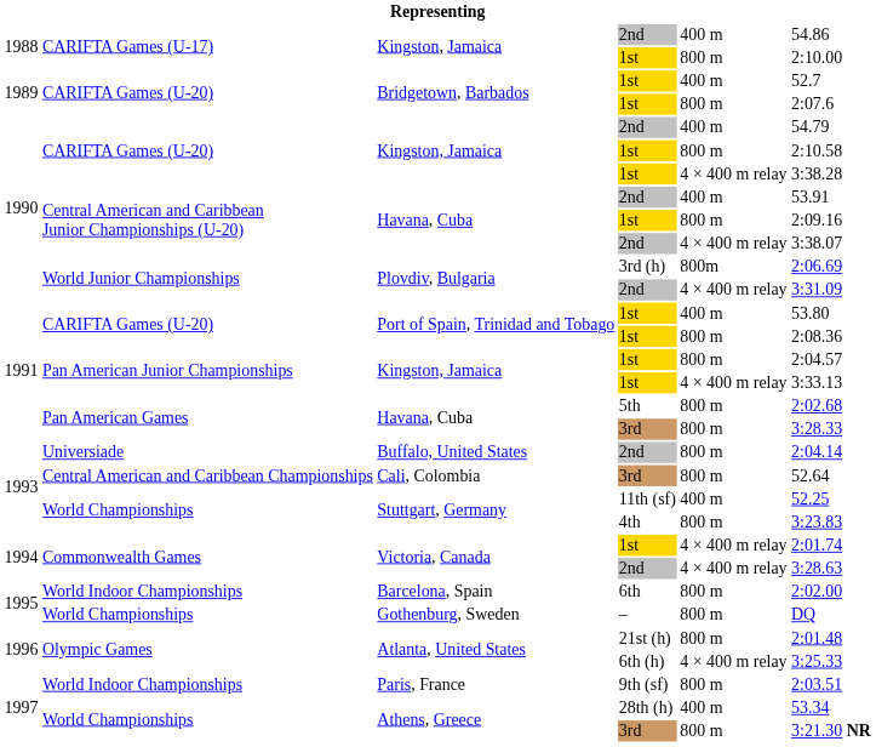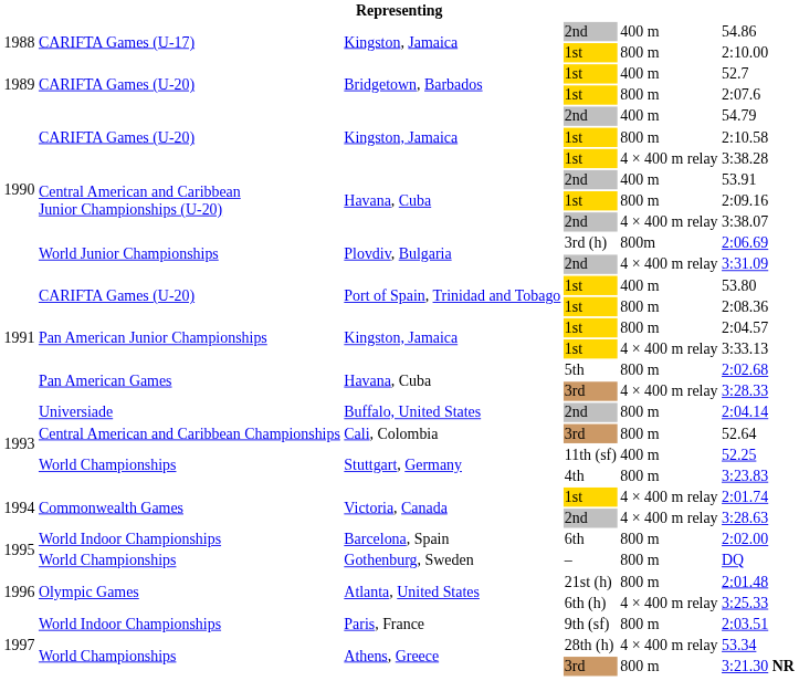 <table>
 <tr>
 <th colspan="6">Representing </th>
 </tr>
 <tr>
 <td rowspan = "2">1988</td>
 <td rowspan = "2"><a href='#'>CARIFTA Games (U-17)</a></td>
 <td rowspan = "2"><a href='#'>Kingston</a>, <a href='#'>Jamaica</a></td>
 <td bgcolor=silver>2nd</td>
 <td>400 m</td>
 <td>54.86</td>
 </tr>
 <tr>
 <td bgcolor=gold>1st</td>
 <td>800 m</td>
 <td>2:10.00</td>
 </tr>
 <tr>
 <td rowspan = "2">1989</td>
 <td rowspan = "2"><a href='#'>CARIFTA Games (U-20)</a></td>
 <td rowspan = "2"><a href='#'>Bridgetown</a>, <a href='#'>Barbados</a></td>
 <td bgcolor=gold>1st</td>
 <td>400 m</td>
 <td>52.7</td>
 </tr>
 <tr>
 <td bgcolor=gold>1st</td>
 <td>800 m</td>
 <td>2:07.6</td>
 </tr>
 <tr>
 <td rowspan = "8">1990</td>
 <td rowspan = "3"><a href='#'>CARIFTA Games (U-20)</a></td>
 <td rowspan = "3"><a href='#'>Kingston, Jamaica</a></td>
 <td bgcolor=silver>2nd</td>
 <td>400 m</td>
 <td>54.79</td>
 </tr>
 <tr>
 <td bgcolor=gold>1st</td>
 <td>800 m</td>
 <td>2:10.58</td>
 </tr>
 <tr>
 <td bgcolor=gold>1st</td>
 <td>4 × 400 m relay</td>
 <td>3:38.28</td>
 </tr>
 <tr>
 <td rowspan = "3"><a href='#'>Central American and Caribbean<br>Junior Championships (U-20)</a></td>
 <td rowspan = "3"><a href='#'>Havana</a>, <a href='#'>Cuba</a></td>
 <td bgcolor=silver>2nd</td>
 <td>400 m</td>
 <td>53.91</td>
 </tr>
 <tr>
 <td bgcolor=gold>1st</td>
 <td>800 m</td>
 <td>2:09.16</td>
 </tr>
 <tr>
 <td bgcolor=silver>2nd</td>
 <td>4 × 400 m relay</td>
 <td>3:38.07</td>
 </tr>
 <tr>
 <td rowspan=2><a href='#'>World Junior Championships</a></td>
 <td rowspan=2><a href='#'>Plovdiv</a>, <a href='#'>Bulgaria</a></td>
 <td>3rd (h)</td>
 <td>800m</td>
 <td><a href='#'>2:06.69</a></td>
 </tr>
 <tr>
 <td bgcolor=silver>2nd</td>
 <td>4 × 400 m relay</td>
 <td><a href='#'>3:31.09</a></td>
 </tr>
 <tr>
 <td rowspan = "6">1991</td>
 <td rowspan = "2"><a href='#'>CARIFTA Games (U-20)</a></td>
 <td rowspan = "2"><a href='#'>Port of Spain</a>, <a href='#'>Trinidad and Tobago</a></td>
 <td bgcolor=gold>1st</td>
 <td>400 m</td>
 <td>53.80</td>
 </tr>
 <tr>
 <td bgcolor=gold>1st</td>
 <td>800 m</td>
 <td>2:08.36</td>
 </tr>
 <tr>
 <td rowspan = "2"><a href='#'>Pan American Junior Championships</a></td>
 <td rowspan = "2"><a href='#'>Kingston, Jamaica</a></td>
 <td bgcolor=gold>1st</td>
 <td>800 m</td>
 <td>2:04.57</td>
 </tr>
 <tr>
 <td bgcolor=gold>1st</td>
 <td>4 × 400 m relay</td>
 <td>3:33.13</td>
 </tr>
 <tr>
 <td rowspan = "2"><a href='#'>Pan American Games</a></td>
 <td rowspan = "2"><a href='#'>Havana</a>, Cuba</td>
 <td>5th</td>
 <td>800 m</td>
 <td><a href='#'>2:02.68</a></td>
 </tr>
 <tr>
 <td bgcolor=cc9966>3rd</td>
-<td>800 m</td>
+<td>4 × 400 m relay</td>
 <td><a href='#'>3:28.33</a></td>
 </tr>
 <tr>
 <td rowspan = "4">1993</td>
 <td><a href='#'>Universiade</a></td>
 <td><a href='#'>Buffalo, United States</a></td>
 <td bgcolor=silver>2nd</td>
 <td>800 m</td>
 <td><a href='#'>2:04.14</a></td>
 </tr>
 <tr>
 <td><a href='#'>Central American and Caribbean Championships</a></td>
 <td><a href='#'>Cali</a>, Colombia</td>
 <td bgcolor=cc9966>3rd</td>
 <td>800 m</td>
 <td>52.64</td>
 </tr>
 <tr>
 <td rowspan = "2"><a href='#'>World Championships</a></td>
 <td rowspan = "2"><a href='#'>Stuttgart</a>, <a href='#'>Germany</a></td>
 <td>11th (sf)</td>
 <td>400 m</td>
 <td><a href='#'>52.25</a></td>
 </tr>
 <tr>
 <td>4th</td>
 <td>800 m</td>
 <td><a href='#'>3:23.83</a></td>
 </tr>
 <tr>
 <td rowspan = "2">1994</td>
 <td rowspan = "2"><a href='#'>Commonwealth Games</a></td>
 <td rowspan = "2"><a href='#'>Victoria</a>, <a href='#'>Canada</a></td>
 <td bgcolor=gold>1st</td>
 <td>4 × 400 m relay</td>
 <td><a href='#'>2:01.74</a></td>
 </tr>
 <tr>
 <td bgcolor=silver>2nd</td>
 <td>4 × 400 m relay</td>
 <td><a href='#'>3:28.63</a></td>
 </tr>
 <tr>
 <td rowspan=2>1995</td>
 <td><a href='#'>World Indoor Championships</a></td>
 <td><a href='#'>Barcelona</a>, Spain</td>
 <td>6th</td>
 <td>800 m</td>
 <td><a href='#'>2:02.00</a></td>
 </tr>
 <tr>
 <td><a href='#'>World Championships</a></td>
 <td><a href='#'>Gothenburg</a>, Sweden</td>
 <td>–</td>
 <td>800 m</td>
 <td><a href='#'>DQ</a></td>
 </tr>
 <tr>
 <td rowspan = "2">1996</td>
 <td rowspan = "2"><a href='#'>Olympic Games</a></td>
 <td rowspan = "2"><a href='#'>Atlanta</a>, <a href='#'>United States</a></td>
 <td>21st (h)</td>
 <td>800 m</td>
 <td><a href='#'>2:01.48</a></td>
 </tr>
 <tr>
 <td>6th (h)</td>
 <td>4 × 400 m relay</td>
 <td><a href='#'>3:25.33</a></td>
 </tr>
 <tr>
 <td rowspan = "3">1997</td>
 <td><a href='#'>World Indoor Championships</a></td>
 <td><a href='#'>Paris</a>, France</td>
 <td>9th (sf)</td>
 <td>800 m</td>
 <td><a href='#'>2:03.51</a></td>
 </tr>
 <tr>
 <td rowspan = "2"><a href='#'>World Championships</a></td>
 <td rowspan = "2"><a href='#'>Athens</a>, <a href='#'>Greece</a></td>
 <td>28th (h)</td>
-<td>400 m</td>
+<td>4 × 400 m relay</td>
 <td><a href='#'>53.34</a></td>
 </tr>
 <tr>
 <td bgcolor=cc9966>3rd</td>
 <td>800 m</td>
 <td><a href='#'>3:21.30</a> <strong>NR</strong></td>
 </tr>
 </table>
